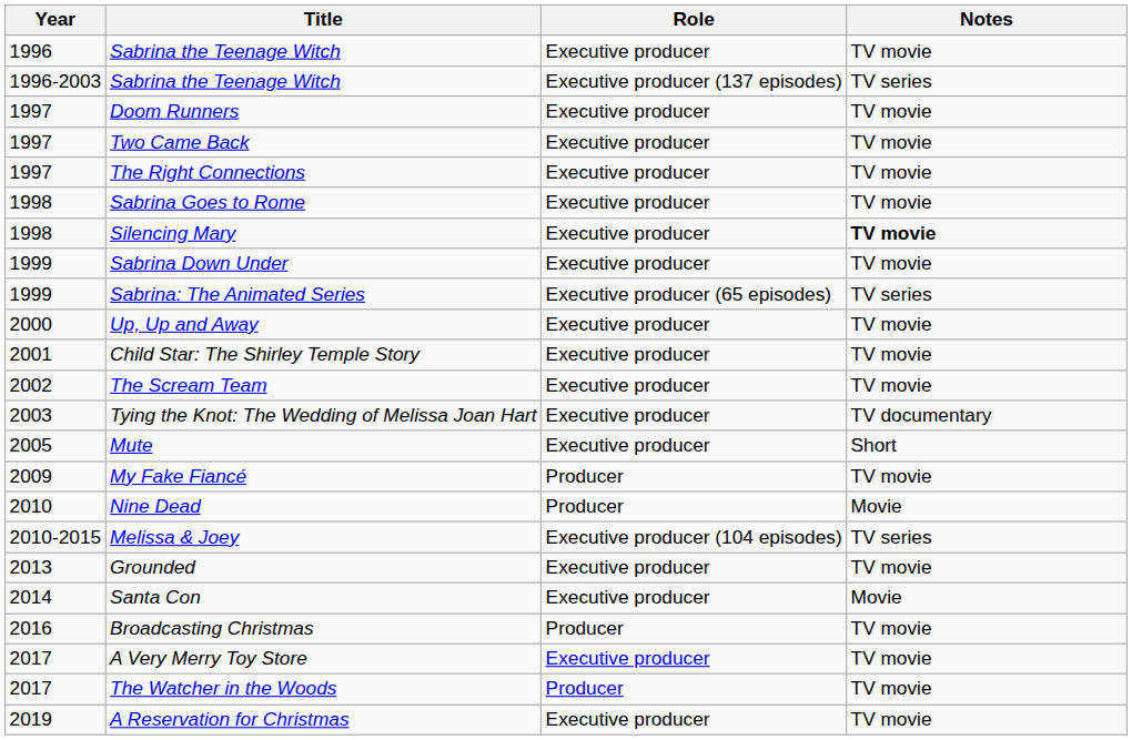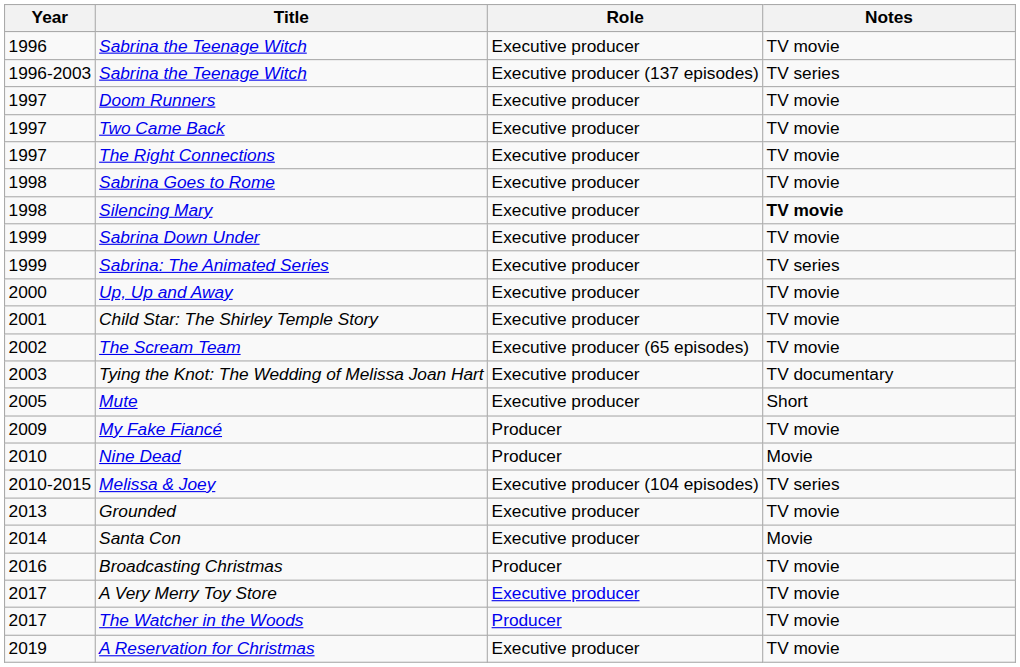 <table class="wikitable sortable">
 <tr>
 <th>Year</th>
 <th>Title</th>
 <th>Role</th>
 <th class="unsortable" width=25%>Notes</th>
 </tr>
 <tr>
 <td>1996</td>
 <td><em><a href='#'>Sabrina the Teenage Witch</a></em></td>
 <td>Executive producer</td>
 <td>TV movie</td>
 </tr>
 <tr>
 <td>1996-2003</td>
 <td><em><a href='#'>Sabrina the Teenage Witch</a></em></td>
 <td>Executive producer (137 episodes)</td>
 <td>TV series</td>
 </tr>
 <tr>
 <td>1997</td>
 <td><em><a href='#'>Doom Runners</a></em></td>
 <td>Executive producer</td>
 <td>TV movie</td>
 </tr>
 <tr>
 <td>1997</td>
 <td><em><a href='#'>Two Came Back</a></em></td>
 <td>Executive producer</td>
 <td>TV movie</td>
 </tr>
 <tr>
 <td>1997</td>
 <td><em><a href='#'>The Right Connections</a></em></td>
 <td>Executive producer</td>
 <td>TV movie</td>
 </tr>
 <tr>
 <td>1998</td>
 <td><em><a href='#'>Sabrina Goes to Rome</a></em></td>
 <td>Executive producer</td>
 <td>TV movie</td>
 </tr>
 <tr>
 <td>1998</td>
 <td><em><a href='#'>Silencing Mary</a></em></td>
 <td>Executive producer</td>
 <td><strong>TV movie</strong></td>
 </tr>
 <tr>
 <td>1999</td>
 <td><em><a href='#'>Sabrina Down Under</a></em></td>
 <td>Executive producer</td>
 <td>TV movie</td>
 </tr>
 <tr>
 <td>1999</td>
 <td><em><a href='#'>Sabrina: The Animated Series</a></em></td>
-<td>Executive producer (65 episodes)</td>
+<td>Executive producer</td>
 <td>TV series</td>
 </tr>
 <tr>
 <td>2000</td>
 <td><em><a href='#'>Up, Up and Away</a></em></td>
 <td>Executive producer</td>
 <td>TV movie</td>
 </tr>
 <tr>
 <td>2001</td>
 <td><em>Child Star: The Shirley Temple Story</em></td>
 <td>Executive producer</td>
 <td>TV movie</td>
 </tr>
 <tr>
 <td>2002</td>
 <td><em><a href='#'>The Scream Team</a></em></td>
-<td>Executive producer</td>
+<td>Executive producer (65 episodes)</td>
 <td>TV movie</td>
 </tr>
 <tr>
 <td>2003</td>
 <td><em>Tying the Knot: The Wedding of Melissa Joan Hart</em></td>
 <td>Executive producer</td>
 <td>TV documentary</td>
 </tr>
 <tr>
 <td>2005</td>
 <td><em><a href='#'>Mute</a></em></td>
 <td>Executive producer</td>
 <td>Short</td>
 </tr>
 <tr>
 <td>2009</td>
 <td><em><a href='#'>My Fake Fiancé</a></em></td>
 <td>Producer</td>
 <td>TV movie</td>
 </tr>
 <tr>
 <td>2010</td>
 <td><em><a href='#'>Nine Dead</a></em></td>
 <td>Producer</td>
 <td>Movie</td>
 </tr>
 <tr>
 <td>2010-2015</td>
 <td><em><a href='#'>Melissa & Joey</a></em></td>
 <td>Executive producer (104 episodes)</td>
 <td>TV series</td>
 </tr>
 <tr>
 <td>2013</td>
 <td><em>Grounded</em></td>
 <td>Executive producer</td>
 <td>TV movie</td>
 </tr>
 <tr>
 <td>2014</td>
 <td><em>Santa Con</em></td>
 <td>Executive producer</td>
 <td>Movie</td>
 </tr>
 <tr>
 <td>2016</td>
 <td><em>Broadcasting Christmas</em></td>
 <td>Producer</td>
 <td>TV movie</td>
 </tr>
 <tr>
 <td>2017</td>
 <td><em>A Very Merry Toy Store</em></td>
 <td><a href='#'>Executive producer</a></td>
 <td>TV movie</td>
 </tr>
 <tr>
 <td>2017</td>
 <td><em><a href='#'>The Watcher in the Woods</a></em></td>
 <td><a href='#'>Producer</a></td>
 <td>TV movie</td>
 </tr>
 <tr>
 <td>2019</td>
 <td><em><a href='#'>A Reservation for Christmas</a></em></td>
 <td>Executive producer</td>
 <td>TV movie</td>
 </tr>
 </table>
